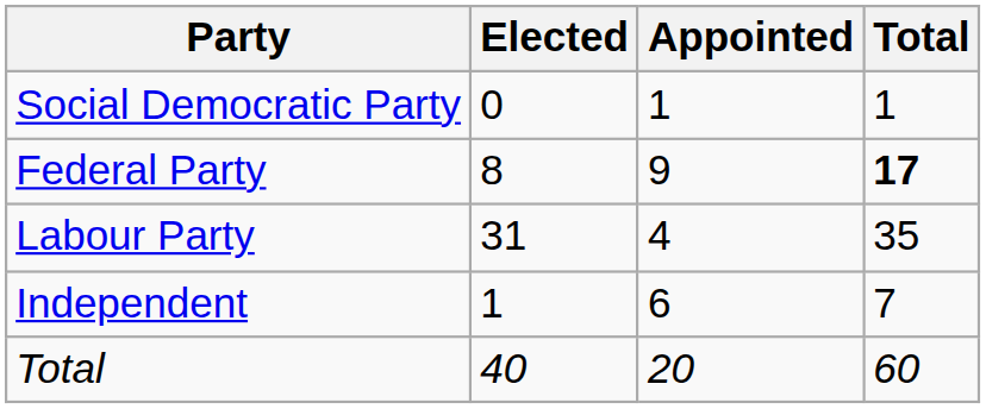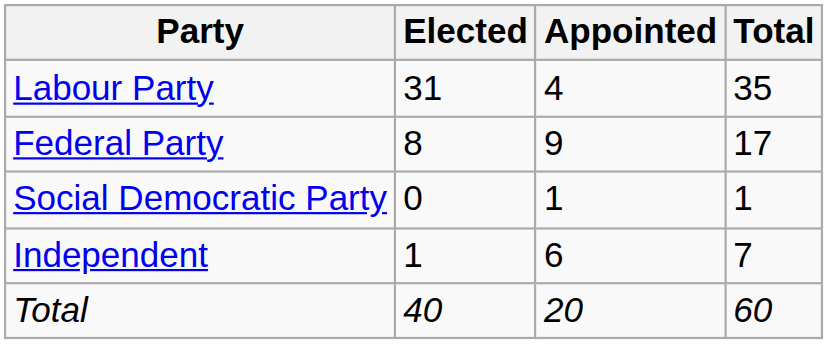 <table class=wikitable>
 <tr>
 <th>Party</th>
 <th>Elected</th>
 <th>Appointed</th>
 <th>Total</th>
 </tr>
 <tr>
-<td><a href='#'>Social Democratic Party</a></td>
-<td>0</td>
-<td>1</td>
-<td>1</td>
+<td><a href='#'>Labour Party</a></td>
+<td>31</td>
+<td>4</td>
+<td>35</td>
 </tr>
 <tr>
 <td><a href='#'>Federal Party</a></td>
 <td>8</td>
 <td>9</td>
-<td><strong>17</strong></td>
+<td>17</td>
 </tr>
 <tr>
-<td><a href='#'>Labour Party</a></td>
-<td>31</td>
-<td>4</td>
-<td>35</td>
+<td><a href='#'>Social Democratic Party</a></td>
+<td>0</td>
+<td>1</td>
+<td>1</td>
 </tr>
 <tr>
 <td><a href='#'>Independent</a></td>
 <td>1</td>
 <td>6</td>
 <td>7</td>
 </tr>
 <tr>
 <td><em>Total</em></td>
 <td><em>40</em></td>
 <td><em>20</em></td>
 <td><em>60</em></td>
 </tr>
 </table>
